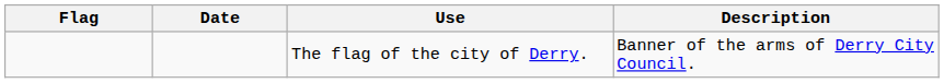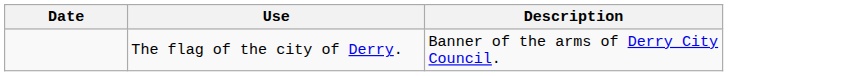 <table class="wikitable">
 <tr>
-<th width="110">Flag</th>
 <th width="100">Date</th>
 <th width="250">Use</th>
 <th width="250">Description</th>
 </tr>
 <tr>
 <td></td>
-<td></td>
 <td>The flag of the city of <a href='#'>Derry</a>.</td>
 <td>Banner of the arms of <a href='#'>Derry City Council</a>.</td>
 </tr>
 </table>
